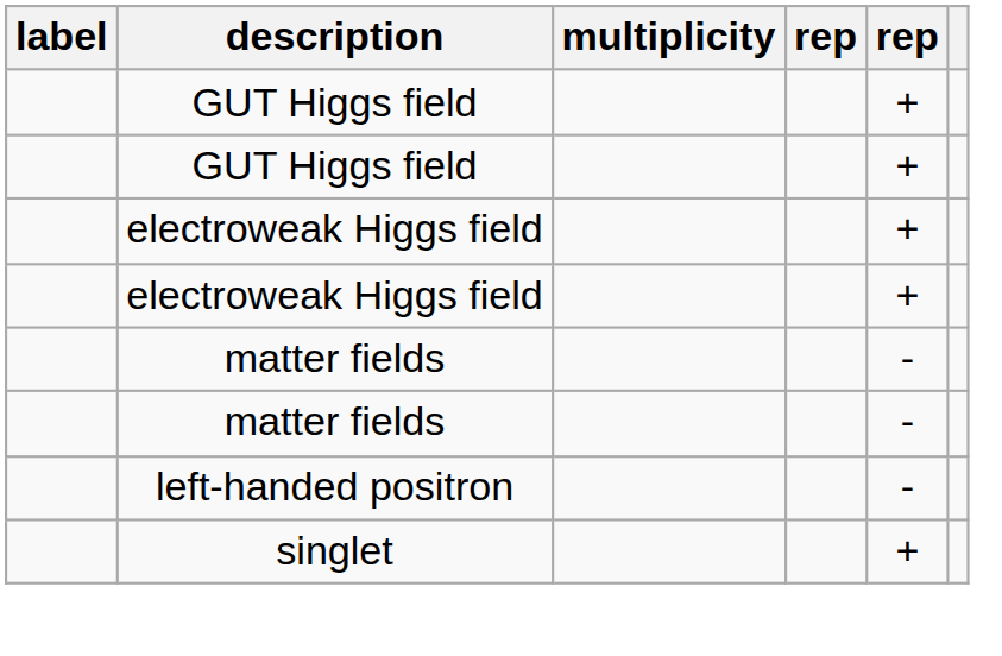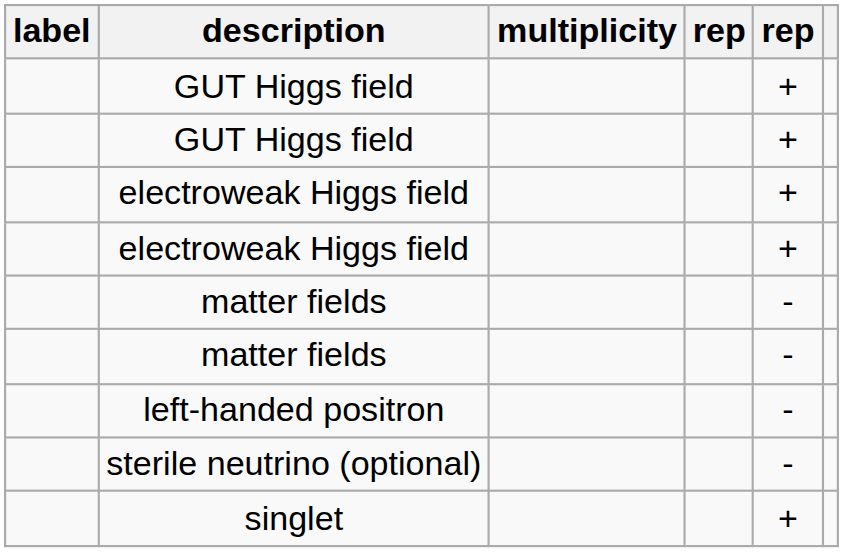 <table class="wikitable sortable">
 <tr>
 <th>label</th>
 <th>description</th>
 <th>multiplicity</th>
 <th> rep</th>
 <th> rep</th>
 <th></th>
 </tr>
 <tr align=center>
 <td></td>
 <td>GUT Higgs field</td>
 <td></td>
 <td></td>
 <td>+</td>
 <td></td>
 </tr>
 <tr align=center>
 <td></td>
 <td>GUT Higgs field</td>
 <td></td>
 <td></td>
 <td>+</td>
 <td></td>
 </tr>
 <tr align=center>
 <td></td>
 <td>electroweak Higgs field</td>
 <td></td>
 <td></td>
 <td>+</td>
 <td></td>
 </tr>
 <tr align=center>
 <td></td>
 <td>electroweak Higgs field</td>
 <td></td>
 <td></td>
 <td>+</td>
 <td></td>
 </tr>
 <tr align=center>
 <td></td>
 <td>matter fields</td>
 <td></td>
 <td></td>
 <td>-</td>
 <td></td>
 </tr>
 <tr align=center>
 <td></td>
 <td>matter fields</td>
 <td></td>
 <td></td>
 <td>-</td>
 <td></td>
 </tr>
 <tr align=center>
 <td></td>
 <td>left-handed positron</td>
 <td></td>
 <td></td>
 <td>-</td>
 <td></td>
 </tr>
 <tr align=center>
 <td></td>
+<td>sterile neutrino (optional)</td>
+<td></td>
+<td></td>
+<td>-</td>
+<td></td>
+</tr>
+<tr align=center>
+<td></td>
 <td>singlet</td>
 <td></td>
 <td></td>
 <td>+</td>
 <td></td>
 </tr>
 </table>
